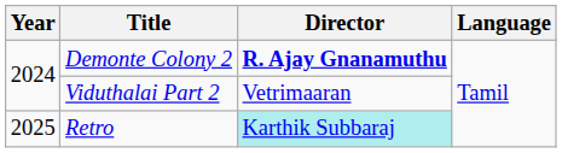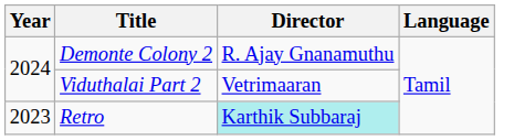 <table class="wikitable sortable">
 <tr>
 <th>Year</th>
 <th>Title</th>
 <th>Director</th>
 <th class="unsortable">Language</th>
 </tr>
 <tr>
 <td rowspan="2">2024</td>
 <td><em><a href='#'>Demonte Colony 2</a></em></td>
-<td><strong><a href='#'>R. Ajay Gnanamuthu</a></strong></td>
+<td><a href='#'>R. Ajay Gnanamuthu</a></td>
 <td rowspan="3"><a href='#'>Tamil</a></td>
 </tr>
 <tr>
 <td><em><a href='#'>Viduthalai Part 2</a></em></td>
 <td><a href='#'>Vetrimaaran</a></td>
 </tr>
 <tr>
-<td>2025</td>
+<td>2023</td>
 <td><em><a href='#'>Retro</a></em></td>
 <td style="background: paleturquoise;"><a href='#'>Karthik Subbaraj</a></td>
 </tr>
 </table>
